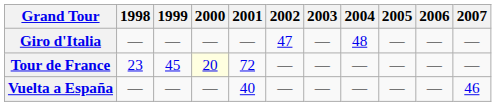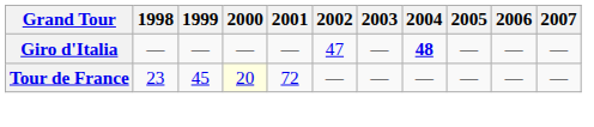 <table class="wikitable plainrowheaders">
 <tr>
 <th scope="col"><a href='#'>Grand Tour</a></th>
 <th scope="col">1998</th>
 <th scope="col">1999</th>
 <th scope="col">2000</th>
 <th scope="col">2001</th>
 <th scope="col">2002</th>
 <th scope="col">2003</th>
 <th scope="col">2004</th>
 <th scope="col">2005</th>
 <th scope="col">2006</th>
 <th scope="col">2007</th>
 </tr>
 <tr style="text-align:center;">
 <th scope="row"> <a href='#'>Giro d'Italia</a></th>
 <td>—</td>
 <td>—</td>
 <td>—</td>
 <td>—</td>
 <td><a href='#'>47</a></td>
 <td>—</td>
-<td><a href='#'>48</a></td>
+<td><strong><a href='#'>48</a></strong></td>
 <td>—</td>
 <td>—</td>
 <td>—</td>
 </tr>
 <tr style="text-align:center;">
 <th scope="row"> <a href='#'>Tour de France</a></th>
 <td style="text-align:center;"><a href='#'>23</a></td>
 <td style="text-align:center;"><a href='#'>45</a></td>
 <td style="background: lightyellow; text-align:center;"><a href='#'>20</a></td>
 <td style="text-align:center;"><a href='#'>72</a></td>
 <td>—</td>
 <td>—</td>
 <td>—</td>
 <td>—</td>
 <td>—</td>
 <td>—</td>
 </tr>
-<tr style="text-align:center;">
-<th scope="row"> <a href='#'>Vuelta a España</a></th>
-<td>—</td>
-<td>—</td>
-<td>—</td>
-<td><a href='#'>40</a></td>
-<td>—</td>
-<td>—</td>
-<td>—</td>
-<td>—</td>
-<td>—</td>
-<td><a href='#'>46</a></td>
-</tr>
 </table>
